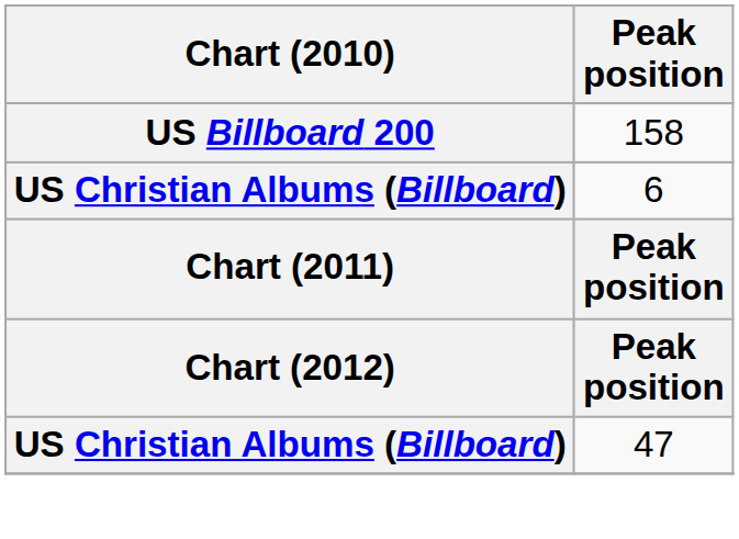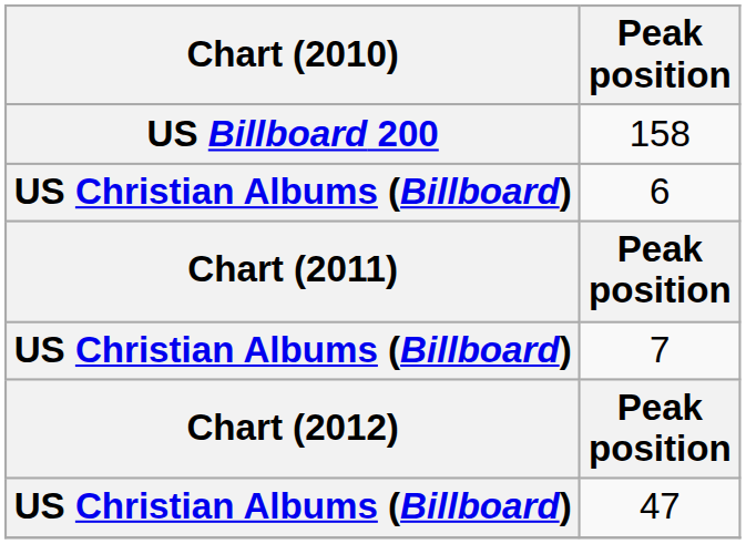 <table class="wikitable sortable plainrowheaders">
 <tr>
 <th scope="col">Chart (2010)</th>
 <th scope="col">Peak<br>position</th>
 </tr>
 <tr>
 <th scope="row">US <a href='#'><em>Billboard</em> 200</a></th>
 <td align="center">158</td>
 </tr>
 <tr>
 <th scope="row">US <a href='#'>Christian Albums</a> (<em><a href='#'>Billboard</a></em>)</th>
 <td align="center">6</td>
 </tr>
 <tr>
 <th scope="col">Chart (2011)</th>
 <th scope="col">Peak<br>position</th>
 </tr>
 <tr>
+<th scope="row">US <a href='#'>Christian Albums</a> (<em><a href='#'>Billboard</a></em>)</th>
+<td align="center">7</td>
+</tr>
+<tr>
 <th scope="col">Chart (2012)</th>
 <th scope="col">Peak<br>position</th>
 </tr>
 <tr>
 <th scope="row">US <a href='#'>Christian Albums</a> (<em><a href='#'>Billboard</a></em>)</th>
 <td align="center">47</td>
 </tr>
 <tr>
 </tr>
 </table>
